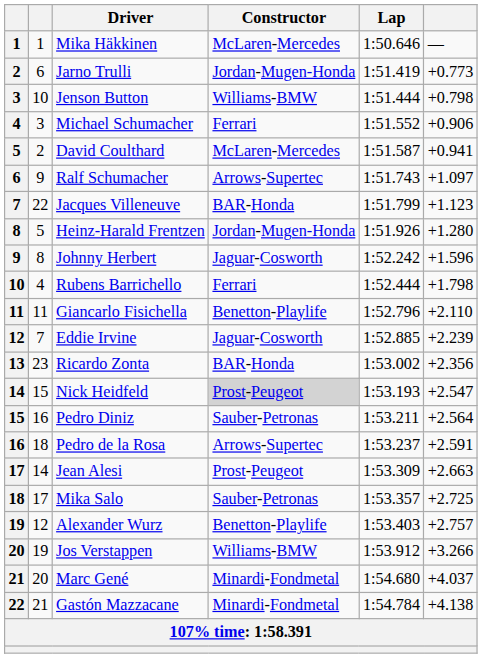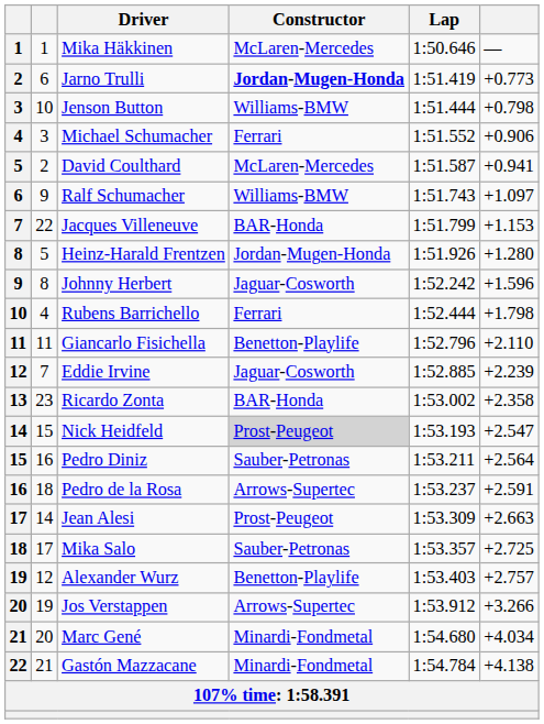 <table class="wikitable sortable" style="font-size: 85%;">
 <tr>
 <th scope="col"></th>
 <th scope="col"></th>
 <th scope="col">Driver</th>
 <th scope="col">Constructor</th>
 <th scope="col">Lap</th>
 <th scope="col" class="unsortable"></th>
 </tr>
 <tr>
 <th scope="row">1</th>
 <td align="center">1</td>
 <td data-sort-value="HAK"> <a href='#'>Mika Häkkinen</a></td>
 <td><a href='#'>McLaren</a>-<a href='#'>Mercedes</a></td>
 <td>1:50.646</td>
 <td>—</td>
 </tr>
 <tr>
 <th scope="row">2</th>
 <td align="center">6</td>
 <td data-sort-value="TRU"> <a href='#'>Jarno Trulli</a></td>
-<td><a href='#'>Jordan</a>-<a href='#'>Mugen-Honda</a></td>
+<td><strong><a href='#'>Jordan</a>-<a href='#'>Mugen-Honda</a></strong></td>
 <td>1:51.419</td>
 <td>+0.773</td>
 </tr>
 <tr>
 <th scope="row">3</th>
 <td align="center">10</td>
 <td data-sort-value="BUT"> <a href='#'>Jenson Button</a></td>
 <td><a href='#'>Williams</a>-<a href='#'>BMW</a></td>
 <td>1:51.444</td>
 <td>+0.798</td>
 </tr>
 <tr>
 <th scope="row">4</th>
 <td align="center">3</td>
 <td data-sort-value="SCH1"> <a href='#'>Michael Schumacher</a></td>
 <td><a href='#'>Ferrari</a></td>
 <td>1:51.552</td>
 <td>+0.906</td>
 </tr>
 <tr>
 <th scope="row">5</th>
 <td align="center">2</td>
 <td data-sort-value="COU"> <a href='#'>David Coulthard</a></td>
 <td><a href='#'>McLaren</a>-<a href='#'>Mercedes</a></td>
 <td>1:51.587</td>
 <td>+0.941</td>
 </tr>
 <tr>
 <th scope="row">6</th>
 <td align="center">9</td>
 <td data-sort-value="SCH2"> <a href='#'>Ralf Schumacher</a></td>
-<td><a href='#'>Arrows</a>-<a href='#'>Supertec</a></td>
+<td><a href='#'>Williams</a>-<a href='#'>BMW</a></td>
 <td>1:51.743</td>
 <td>+1.097</td>
 </tr>
 <tr>
 <th scope="row">7</th>
 <td align="center">22</td>
 <td data-sort-value="VIL"> <a href='#'>Jacques Villeneuve</a></td>
 <td><a href='#'>BAR</a>-<a href='#'>Honda</a></td>
 <td>1:51.799</td>
-<td>+1.123</td>
+<td>+1.153</td>
 </tr>
 <tr>
 <th scope="row">8</th>
 <td align="center">5</td>
 <td data-sort-value="FRE"> <a href='#'>Heinz-Harald Frentzen</a></td>
 <td><a href='#'>Jordan</a>-<a href='#'>Mugen-Honda</a></td>
 <td>1:51.926</td>
 <td>+1.280</td>
 </tr>
 <tr>
 <th scope="row">9</th>
 <td align="center">8</td>
 <td data-sort-value="HER"> <a href='#'>Johnny Herbert</a></td>
 <td><a href='#'>Jaguar</a>-<a href='#'>Cosworth</a></td>
 <td>1:52.242</td>
 <td>+1.596</td>
 </tr>
 <tr>
 <th scope="row">10</th>
 <td align="center">4</td>
 <td data-sort-value="BAR"> <a href='#'>Rubens Barrichello</a></td>
 <td><a href='#'>Ferrari</a></td>
 <td>1:52.444</td>
 <td>+1.798</td>
 </tr>
 <tr>
 <th scope="row">11</th>
 <td align="center">11</td>
 <td data-sort-value="FIS"> <a href='#'>Giancarlo Fisichella</a></td>
 <td><a href='#'>Benetton</a>-<a href='#'>Playlife</a></td>
 <td>1:52.796</td>
 <td>+2.110</td>
 </tr>
 <tr>
 <th scope="row">12</th>
 <td align="center">7</td>
 <td data-sort-value="IRV"> <a href='#'>Eddie Irvine</a></td>
 <td><a href='#'>Jaguar</a>-<a href='#'>Cosworth</a></td>
 <td>1:52.885</td>
 <td>+2.239</td>
 </tr>
 <tr>
 <th scope="row">13</th>
 <td align="center">23</td>
 <td data-sort-value="ZON"> <a href='#'>Ricardo Zonta</a></td>
 <td><a href='#'>BAR</a>-<a href='#'>Honda</a></td>
 <td>1:53.002</td>
-<td>+2.356</td>
+<td>+2.358</td>
 </tr>
 <tr>
 <th scope="row">14</th>
 <td align="center">15</td>
 <td data-sort-value="HEI"> <a href='#'>Nick Heidfeld</a></td>
 <td style="background: lightgrey;"><a href='#'>Prost</a>-<a href='#'>Peugeot</a></td>
 <td>1:53.193</td>
 <td>+2.547</td>
 </tr>
 <tr>
 <th scope="row">15</th>
 <td align="center">16</td>
 <td data-sort-value="DIN"> <a href='#'>Pedro Diniz</a></td>
 <td><a href='#'>Sauber</a>-<a href='#'>Petronas</a></td>
 <td>1:53.211</td>
 <td>+2.564</td>
 </tr>
 <tr>
 <th scope="row">16</th>
 <td align="center">18</td>
 <td data-sort-value="DEL"> <a href='#'>Pedro de la Rosa</a></td>
 <td><a href='#'>Arrows</a>-<a href='#'>Supertec</a></td>
 <td>1:53.237</td>
 <td>+2.591</td>
 </tr>
 <tr>
 <th scope="row">17</th>
 <td align="center">14</td>
 <td data-sort-value="ALE"> <a href='#'>Jean Alesi</a></td>
 <td><a href='#'>Prost</a>-<a href='#'>Peugeot</a></td>
 <td>1:53.309</td>
 <td>+2.663</td>
 </tr>
 <tr>
 <th scope="row">18</th>
 <td align="center">17</td>
 <td data-sort-value="SAL"> <a href='#'>Mika Salo</a></td>
 <td><a href='#'>Sauber</a>-<a href='#'>Petronas</a></td>
 <td>1:53.357</td>
 <td>+2.725</td>
 </tr>
 <tr>
 <th scope="row">19</th>
 <td align="center">12</td>
 <td data-sort-value="WUR"> <a href='#'>Alexander Wurz</a></td>
 <td><a href='#'>Benetton</a>-<a href='#'>Playlife</a></td>
 <td>1:53.403</td>
 <td>+2.757</td>
 </tr>
 <tr>
 <th scope="row">20</th>
 <td align="center">19</td>
 <td data-sort-value="VER"> <a href='#'>Jos Verstappen</a></td>
-<td><a href='#'>Williams</a>-<a href='#'>BMW</a></td>
+<td><a href='#'>Arrows</a>-<a href='#'>Supertec</a></td>
 <td>1:53.912</td>
 <td>+3.266</td>
 </tr>
 <tr>
 <th scope="row">21</th>
 <td align="center">20</td>
 <td data-sort-value="GEN"> <a href='#'>Marc Gené</a></td>
 <td><a href='#'>Minardi</a>-<a href='#'>Fondmetal</a></td>
 <td>1:54.680</td>
-<td>+4.037</td>
+<td>+4.034</td>
 </tr>
 <tr>
 <th scope="row">22</th>
 <td align="center">21</td>
 <td data-sort-value="MAZ"> <a href='#'>Gastón Mazzacane</a></td>
 <td><a href='#'>Minardi</a>-<a href='#'>Fondmetal</a></td>
 <td>1:54.784</td>
 <td>+4.138</td>
 </tr>
 <tr class="sortbottom">
 <th colspan=8><a href='#'>107% time</a>: 1:58.391</th>
 </tr>
 <tr class="sortbottom">
 <th colspan="8"></th>
 </tr>
 </table>
